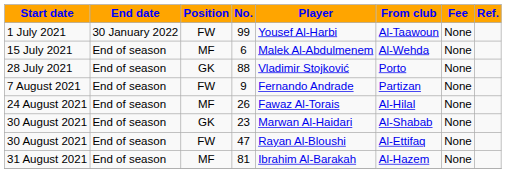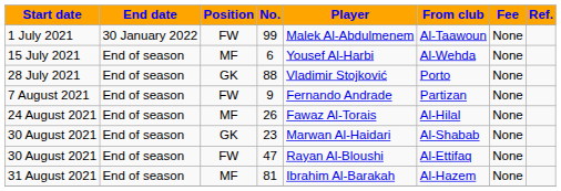 <table class="wikitable sortable">
 <tr>
 <th style="background:orange; color:blue;"><strong>Start date</strong></th>
 <th style="background:orange; color:blue;"><strong>End date</strong></th>
 <th style="background:orange; color:blue;"><strong>Position</strong></th>
 <th style="background:orange; color:blue;"><strong>No.</strong></th>
 <th style="background:orange; color:blue;"><strong>Player</strong></th>
 <th style="background:orange; color:blue;"><strong>From club</strong></th>
 <th style="background:orange; color:blue;"><strong>Fee</strong></th>
 <th style="background:orange; color:blue;"><strong>Ref.</strong></th>
 </tr>
 <tr>
 <td>1 July 2021</td>
 <td>30 January 2022</td>
 <td style="text-align:center;">FW</td>
 <td style="text-align:center;">99</td>
-<td style="text-align:left;"> <a href='#'>Yousef Al-Harbi</a></td>
+<td style="text-align:left;"> <a href='#'>Malek Al-Abdulmenem</a></td>
 <td style="text-align:left;"> <a href='#'>Al-Taawoun</a></td>
 <td>None</td>
 <td></td>
 </tr>
 <tr>
 <td>15 July 2021</td>
 <td>End of season</td>
 <td style="text-align:center;">MF</td>
 <td style="text-align:center;">6</td>
-<td style="text-align:left;"> <a href='#'>Malek Al-Abdulmenem</a></td>
+<td style="text-align:left;"> <a href='#'>Yousef Al-Harbi</a></td>
 <td style="text-align:left;"> <a href='#'>Al-Wehda</a></td>
 <td>None</td>
 <td></td>
 </tr>
 <tr>
 <td>28 July 2021</td>
 <td>End of season</td>
 <td style="text-align:center;">GK</td>
 <td style="text-align:center;">88</td>
 <td style="text-align:left;"> <a href='#'>Vladimir Stojković</a></td>
 <td style="text-align:left;"> <a href='#'>Porto</a></td>
 <td>None</td>
 <td></td>
 </tr>
 <tr>
 <td>7 August 2021</td>
 <td>End of season</td>
 <td style="text-align:center;">FW</td>
 <td style="text-align:center;">9</td>
 <td style="text-align:left;"> <a href='#'>Fernando Andrade</a></td>
 <td style="text-align:left;"> <a href='#'>Partizan</a></td>
 <td>None</td>
 <td></td>
 </tr>
 <tr>
 <td>24 August 2021</td>
 <td>End of season</td>
 <td style="text-align:center;">MF</td>
 <td style="text-align:center;">26</td>
 <td style="text-align:left;"> <a href='#'>Fawaz Al-Torais</a></td>
 <td style="text-align:left;"> <a href='#'>Al-Hilal</a></td>
 <td>None</td>
 <td></td>
 </tr>
 <tr>
 <td>30 August 2021</td>
 <td>End of season</td>
 <td style="text-align:center;">GK</td>
 <td style="text-align:center;">23</td>
 <td style="text-align:left;"> <a href='#'>Marwan Al-Haidari</a></td>
 <td style="text-align:left;"> <a href='#'>Al-Shabab</a></td>
 <td>None</td>
 <td></td>
 </tr>
 <tr>
 <td>30 August 2021</td>
 <td>End of season</td>
 <td style="text-align:center;">FW</td>
 <td style="text-align:center;">47</td>
 <td style="text-align:left;"> <a href='#'>Rayan Al-Bloushi</a></td>
 <td style="text-align:left;"> <a href='#'>Al-Ettifaq</a></td>
 <td>None</td>
 <td></td>
 </tr>
 <tr>
 <td>31 August 2021</td>
 <td>End of season</td>
 <td style="text-align:center;">MF</td>
 <td style="text-align:center;">81</td>
 <td style="text-align:left;"> <a href='#'>Ibrahim Al-Barakah</a></td>
 <td style="text-align:left;"> <a href='#'>Al-Hazem</a></td>
 <td>None</td>
 <td></td>
 </tr>
 <tr>
 </tr>
 </table>
